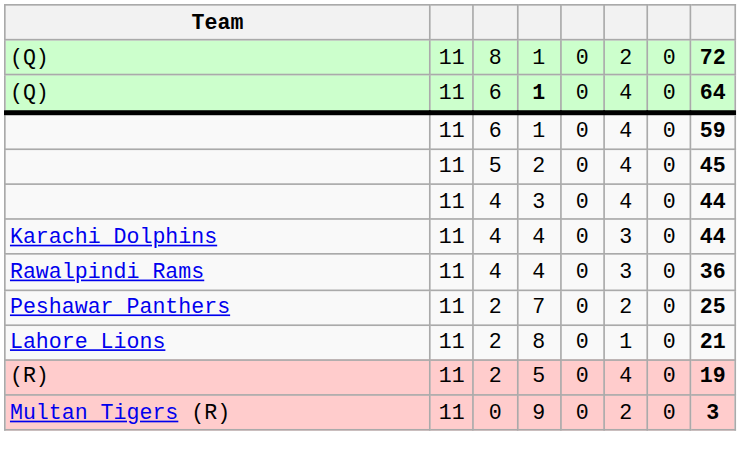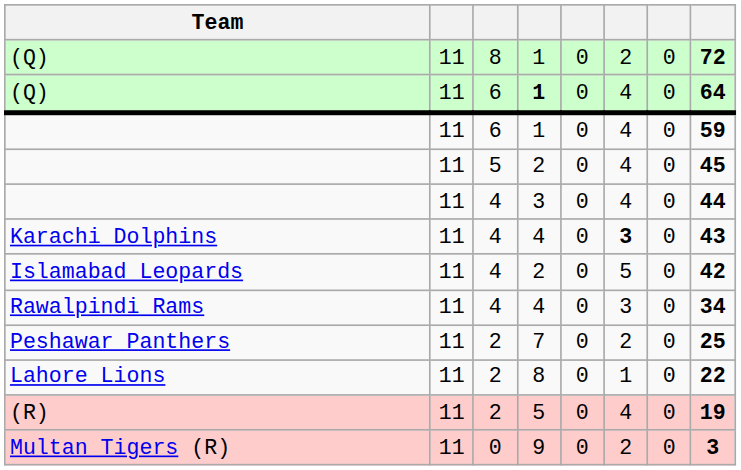 <table class="wikitable sortable" style="text-align: center">
 <tr>
 <th style="width:250px;">Team</th>
 <th style="width:20px;"></th>
 <th style="width:20px;"></th>
 <th style="width:20px;"></th>
 <th style="width:20px;"></th>
 <th style="width:20px;"></th>
 <th style="width:20px;"></th>
 <th style="width:20px;"></th>
 </tr>
 <tr bgcolor="#ccffcc">
 <td style="text-align:left"> (Q)</td>
 <td>11</td>
 <td>8</td>
 <td>1</td>
 <td>0</td>
 <td>2</td>
 <td>0</td>
 <td><strong>72</strong></td>
 </tr>
 <tr bgcolor="#ccffcc">
 <td style="text-align:left"> (Q)</td>
 <td>11</td>
 <td>6</td>
 <td><strong>1</strong></td>
 <td>0</td>
 <td>4</td>
 <td>0</td>
 <td><strong>64</strong></td>
 </tr>
 <tr style="border-top:solid #000000">
 <td style="text-align:left"></td>
 <td>11</td>
 <td>6</td>
 <td>1</td>
 <td>0</td>
 <td>4</td>
 <td>0</td>
 <td><strong>59</strong></td>
 </tr>
 <tr>
 <td style="text-align:left"></td>
 <td>11</td>
 <td>5</td>
 <td>2</td>
 <td>0</td>
 <td>4</td>
 <td>0</td>
 <td><strong>45</strong></td>
 </tr>
 <tr>
 <td style="text-align:left"></td>
 <td>11</td>
 <td>4</td>
 <td>3</td>
 <td>0</td>
 <td>4</td>
 <td>0</td>
 <td><strong>44</strong></td>
 </tr>
 <tr>
 <td style="text-align:left"><a href='#'>Karachi Dolphins</a></td>
 <td>11</td>
 <td>4</td>
 <td>4</td>
 <td>0</td>
-<td>3</td>
+<td><strong>3</strong></td>
 <td>0</td>
-<td><strong>44</strong></td>
+<td><strong>43</strong></td>
+</tr>
+<tr>
+<td style="text-align:left"><a href='#'>Islamabad Leopards</a></td>
+<td>11</td>
+<td>4</td>
+<td>2</td>
+<td>0</td>
+<td>5</td>
+<td>0</td>
+<td><strong>42</strong></td>
 </tr>
 <tr>
 <td style="text-align:left"><a href='#'>Rawalpindi Rams</a></td>
 <td>11</td>
 <td>4</td>
 <td>4</td>
 <td>0</td>
 <td>3</td>
 <td>0</td>
-<td><strong>36</strong></td>
+<td><strong>34</strong></td>
 </tr>
 <tr>
 <td style="text-align:left"><a href='#'>Peshawar Panthers</a></td>
 <td>11</td>
 <td>2</td>
 <td>7</td>
 <td>0</td>
 <td>2</td>
 <td>0</td>
 <td><strong>25</strong></td>
 </tr>
 <tr>
 <td style="text-align:left"><a href='#'>Lahore Lions</a></td>
 <td>11</td>
 <td>2</td>
 <td>8</td>
 <td>0</td>
 <td>1</td>
 <td>0</td>
-<td><strong>21</strong></td>
+<td><strong>22</strong></td>
 </tr>
 <tr bgcolor="#ffcccc">
 <td style="text-align:left"> (R)</td>
 <td>11</td>
 <td>2</td>
 <td>5</td>
 <td>0</td>
 <td>4</td>
 <td>0</td>
 <td><strong>19</strong></td>
 </tr>
 <tr bgcolor="#ffcccc">
 <td style="text-align:left"><a href='#'>Multan Tigers</a> (R)</td>
 <td>11</td>
 <td>0</td>
 <td>9</td>
 <td>0</td>
 <td>2</td>
 <td>0</td>
 <td><strong>3</strong></td>
 </tr>
 </table>
